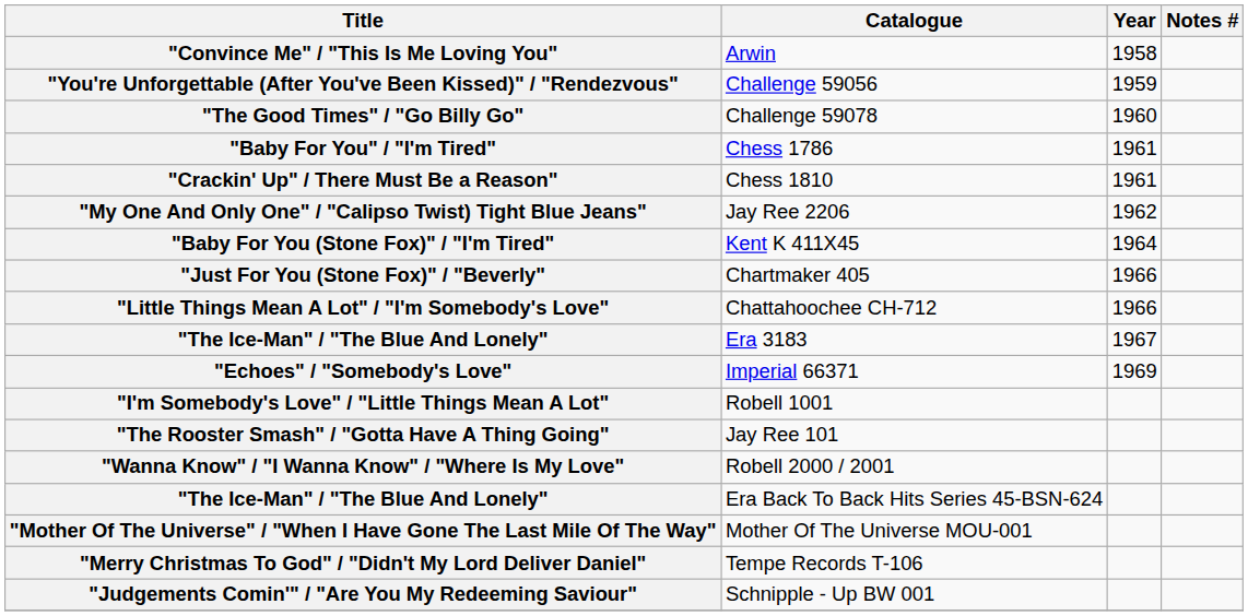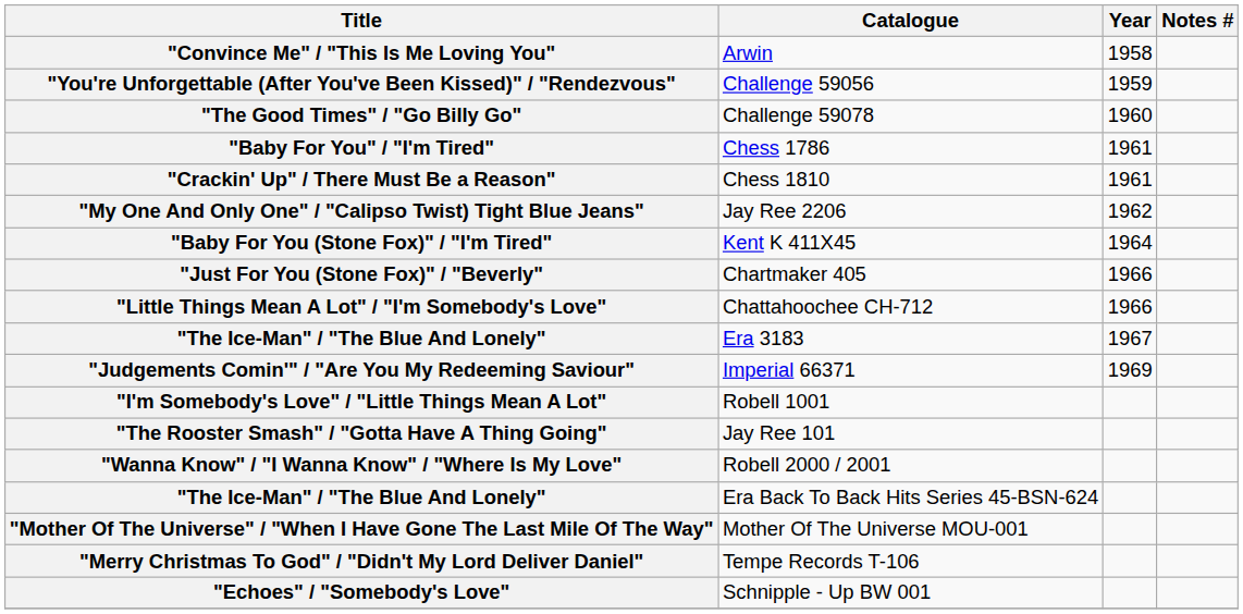 <table class="wikitable plainrowheaders sortable">
 <tr>
 <th scope="col" class="unsortable">Title</th>
 <th scope="col">Catalogue</th>
 <th scope="col">Year</th>
 <th scope="col" class="unsortable">Notes #</th>
 </tr>
 <tr>
 <th scope="row">"Convince Me" / "This Is Me Loving You"</th>
 <td><a href='#'>Arwin</a></td>
 <td>1958</td>
 <td></td>
 </tr>
 <tr>
 <th scope="row">"You're Unforgettable (After You've Been Kissed)" / "Rendezvous"</th>
 <td><a href='#'>Challenge</a>  59056</td>
 <td>1959</td>
 <td></td>
 </tr>
 <tr>
 <th scope="row">"The Good Times" / "Go Billy Go"</th>
 <td>Challenge 59078</td>
 <td>1960</td>
 <td></td>
 </tr>
 <tr>
 <th scope="row">"Baby For You" / "I'm Tired"</th>
 <td><a href='#'>Chess</a> 1786</td>
 <td>1961</td>
 <td></td>
 </tr>
 <tr>
 <th scope="row">"Crackin' Up" / There Must Be a Reason"</th>
 <td>Chess 1810</td>
 <td>1961</td>
 <td></td>
 </tr>
 <tr>
 <th scope="row">"My One And Only One" / "Calipso Twist) Tight Blue Jeans"</th>
 <td>Jay Ree  2206</td>
 <td>1962</td>
 <td></td>
 </tr>
 <tr>
 <th scope="row">"Baby For You (Stone Fox)" / "I'm Tired"</th>
 <td><a href='#'>Kent</a> K 411X45</td>
 <td>1964</td>
 <td></td>
 </tr>
 <tr>
 <th scope="row">"Just For You (Stone Fox)" / "Beverly"</th>
 <td>Chartmaker 405</td>
 <td>1966</td>
 <td></td>
 </tr>
 <tr>
 <th scope="row">"Little Things Mean A Lot" / "I'm Somebody's Love"</th>
 <td>Chattahoochee CH-712</td>
 <td>1966</td>
 <td></td>
 </tr>
 <tr>
 <th scope="row">"The Ice-Man" / "The Blue And Lonely"</th>
 <td><a href='#'>Era</a> 3183</td>
 <td>1967</td>
 <td></td>
 </tr>
 <tr>
-<th scope="row">"Echoes" / "Somebody's Love"</th>
+<th scope="row">"Judgements Comin'" / "Are You My Redeeming Saviour"</th>
 <td><a href='#'>Imperial</a> 66371</td>
 <td>1969</td>
 <td></td>
 </tr>
 <tr>
 <th scope="row">"I'm Somebody's Love" / "Little Things Mean A Lot"</th>
 <td>Robell 1001</td>
 <td></td>
 <td></td>
 </tr>
 <tr>
 <th scope="row">"The Rooster Smash" / "Gotta Have A Thing Going"</th>
 <td>Jay Ree 101</td>
 <td></td>
 <td></td>
 </tr>
 <tr>
 <th scope="row">"Wanna Know" / "I Wanna Know" / "Where Is My Love"</th>
 <td>Robell 2000 / 2001</td>
 <td></td>
 <td></td>
 </tr>
 <tr>
 <th scope="row">"The Ice-Man" / "The Blue And Lonely"</th>
 <td>Era Back To Back Hits Series 45-BSN-624</td>
 <td></td>
 <td></td>
 </tr>
 <tr>
 <th scope="row">"Mother Of The Universe" / "When I Have Gone The Last Mile Of The Way"</th>
 <td>Mother Of The Universe MOU-001</td>
 <td></td>
 <td></td>
 </tr>
 <tr>
 <th scope="row">"Merry Christmas To God" / "Didn't My Lord Deliver Daniel"</th>
 <td>Tempe Records T-106</td>
 <td></td>
 <td></td>
 </tr>
 <tr>
-<th scope="row">"Judgements Comin'" / "Are You My Redeeming Saviour"</th>
+<th scope="row">"Echoes" / "Somebody's Love"</th>
 <td>Schnipple - Up BW 001</td>
 <td></td>
 <td></td>
 </tr>
 <tr>
 </tr>
 </table>
